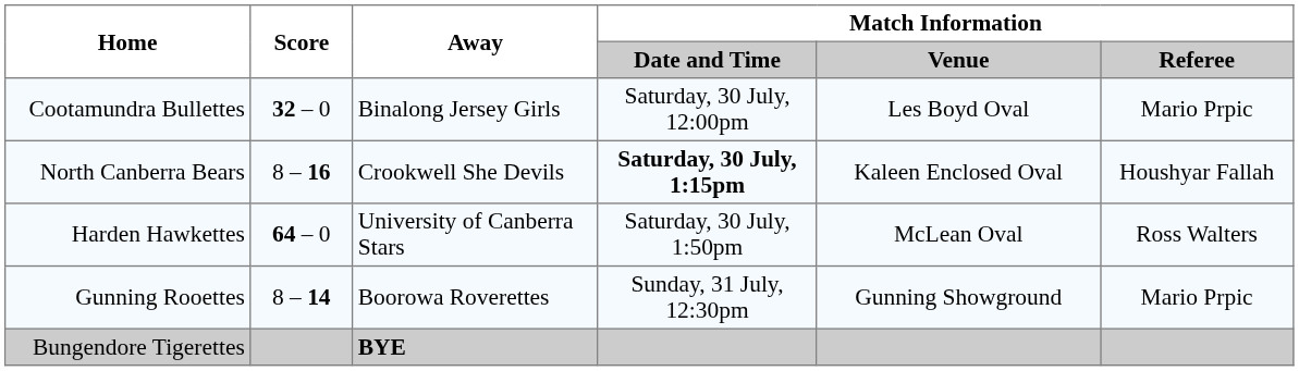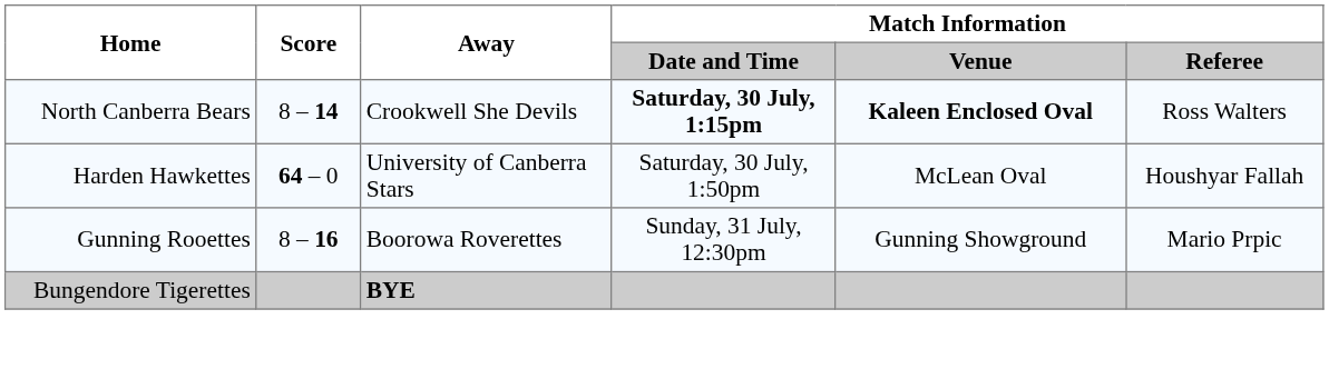 <table width="100%" cellspacing="0" cellpadding="3" border="1" style="border-collapse:collapse;  text-align:center;">
 <tr>
 <th rowspan="2" width="19%">Home</th>
 <th rowspan="2" width="8%">Score</th>
 <th rowspan="2" width="19%">Away</th>
 <th colspan="3">Match Information</th>
 </tr>
 <tr bgcolor="#CCCCCC">
 <th width="17%">Date and Time</th>
 <th width="22%">Venue</th>
 <th width="50%">Referee</th>
 </tr>
 <tr style="text-align:center; background:#f5faff;">
-<td align="right">Cootamundra Bullettes </td>
-<td><strong>32</strong> – 0</td>
-<td align="left"> Binalong Jersey Girls</td>
-<td>Saturday, 30 July, 12:00pm</td>
-<td>Les Boyd Oval</td>
-<td>Mario Prpic</td>
-</tr>
-<tr style="text-align:center; background:#f5faff;">
 <td align="right">North Canberra Bears </td>
-<td>8 – <strong>16</strong></td>
+<td>8 – <strong>14</strong></td>
 <td align="left"> Crookwell She Devils</td>
 <td><strong>Saturday, 30 July, 1:15pm</strong></td>
-<td>Kaleen Enclosed Oval</td>
-<td>Houshyar Fallah</td>
+<td><strong>Kaleen Enclosed Oval</strong></td>
+<td>Ross Walters</td>
 </tr>
 <tr style="text-align:center; background:#f5faff;">
 <td align="right">Harden Hawkettes </td>
 <td><strong>64</strong> – 0</td>
 <td align="left"> University of Canberra Stars</td>
 <td>Saturday, 30 July, 1:50pm</td>
 <td>McLean Oval</td>
-<td>Ross Walters</td>
+<td>Houshyar Fallah</td>
 </tr>
 <tr style="text-align:center; background:#f5faff;">
 <td align="right">Gunning Rooettes </td>
-<td>8 – <strong>14</strong></td>
+<td>8 – <strong>16</strong></td>
 <td align="left"> Boorowa Roverettes</td>
 <td>Sunday, 31 July, 12:30pm</td>
 <td>Gunning Showground</td>
 <td>Mario Prpic</td>
 </tr>
 <tr style="text-align:center; background:#CCCCCC;">
 <td align="right">Bungendore Tigerettes </td>
 <td></td>
 <td align="left"><strong>BYE</strong></td>
 <td></td>
 <td></td>
 <td></td>
 </tr>
 </table>
